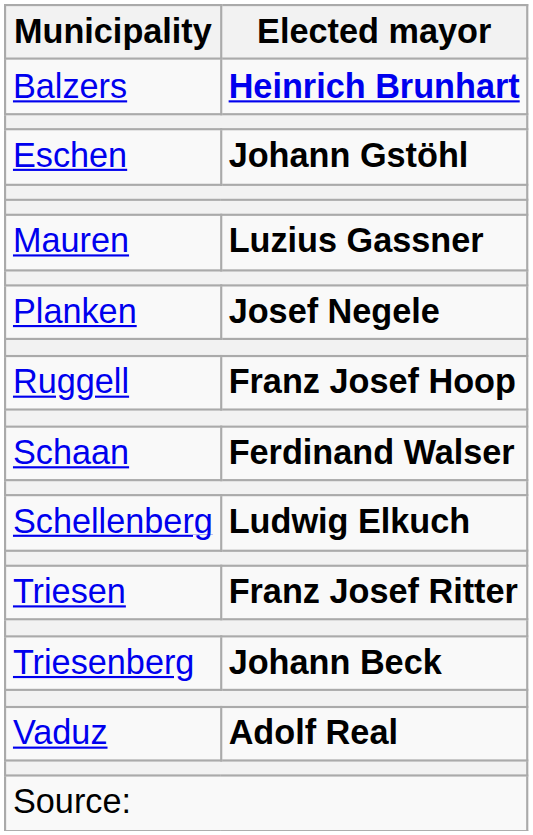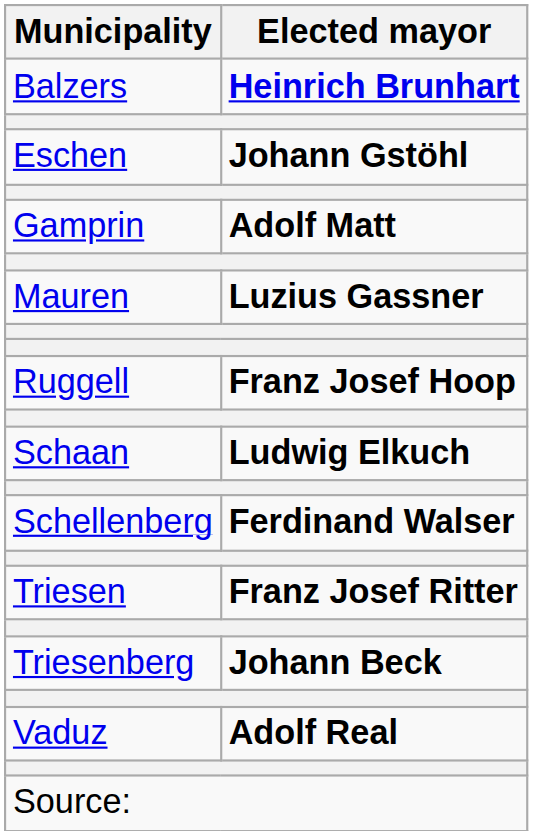 <table class="wikitable" style="text-align:right">
 <tr>
 <th>Municipality</th>
 <th>Elected mayor</th>
 </tr>
 <tr>
 <td align="left"><a href='#'>Balzers</a></td>
 <td align="left"><strong><a href='#'>Heinrich Brunhart</a></strong></td>
 </tr>
 <tr>
 <th colspan="2"></th>
 </tr>
 <tr>
 <td align="left"><a href='#'>Eschen</a></td>
 <td align="left"><strong>Johann Gstöhl</strong></td>
 </tr>
 <tr>
 <th colspan="2"></th>
 </tr>
 <tr>
+<td align="left"><a href='#'>Gamprin</a></td>
+<td align="left"><strong>Adolf Matt</strong></td>
+</tr>
+<tr>
 <th colspan="2"></th>
 </tr>
 <tr>
 <td align="left"><a href='#'>Mauren</a></td>
 <td align="left"><strong>Luzius Gassner</strong></td>
 </tr>
 <tr>
 <th colspan="2"></th>
-</tr>
-<tr>
-<td align="left"><a href='#'>Planken</a></td>
-<td align="left"><strong>Josef Negele</strong></td>
 </tr>
 <tr>
 <th colspan="2"></th>
 </tr>
 <tr>
 <td align="left"><a href='#'>Ruggell</a></td>
 <td align="left"><strong>Franz Josef Hoop</strong></td>
 </tr>
 <tr>
 <th colspan="2"></th>
 </tr>
 <tr>
 <td align="left"><a href='#'>Schaan</a></td>
-<td align="left"><strong>Ferdinand Walser</strong></td>
+<td align="left"><strong>Ludwig Elkuch</strong></td>
 </tr>
 <tr>
 <th colspan="2"></th>
 </tr>
 <tr>
 <td align="left"><a href='#'>Schellenberg</a></td>
-<td align="left"><strong>Ludwig Elkuch</strong></td>
+<td align="left"><strong>Ferdinand Walser</strong></td>
 </tr>
 <tr>
 <th colspan="2"></th>
 </tr>
 <tr>
 <td align="left"><a href='#'>Triesen</a></td>
 <td align="left"><strong>Franz Josef Ritter</strong></td>
 </tr>
 <tr>
 <th colspan="2"></th>
 </tr>
 <tr>
 <td align="left"><a href='#'>Triesenberg</a></td>
 <td align="left"><strong>Johann Beck</strong></td>
 </tr>
 <tr>
 <th colspan="2"></th>
 </tr>
 <tr>
 <td align="left"><a href='#'>Vaduz</a></td>
 <td align="left"><strong>Adolf Real</strong></td>
 </tr>
 <tr>
 <th colspan="2"></th>
 </tr>
 <tr>
 <td colspan="2" align="left">Source: </td>
 </tr>
 </table>
